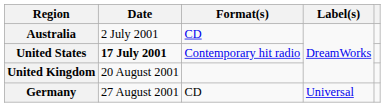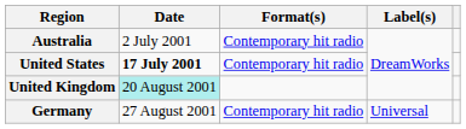 <table class="wikitable plainrowheaders">
 <tr>
 <th scope="col">Region</th>
 <th scope="col">Date</th>
 <th scope="col">Format(s)</th>
 <th scope="col">Label(s)</th>
 <th scope="col"></th>
 </tr>
 <tr>
 <th scope="row">Australia</th>
 <td>2 July 2001</td>
-<td><a href='#'>CD</a></td>
+<td><a href='#'>Contemporary hit radio</a></td>
 <td rowspan="3"><a href='#'>DreamWorks</a></td>
 <td></td>
 </tr>
 <tr>
 <th scope="row">United States</th>
 <td><strong>17 July 2001</strong></td>
 <td><a href='#'>Contemporary hit radio</a></td>
 <td></td>
 </tr>
 <tr>
 <th scope="row">United Kingdom</th>
-<td>20 August 2001</td>
+<td style="background: paleturquoise;">20 August 2001</td>
 <td></td>
 <td></td>
 </tr>
 <tr>
 <th scope="row">Germany</th>
 <td>27 August 2001</td>
-<td>CD</td>
+<td><a href='#'>Contemporary hit radio</a></td>
 <td><a href='#'>Universal</a></td>
 <td></td>
 </tr>
 </table>
